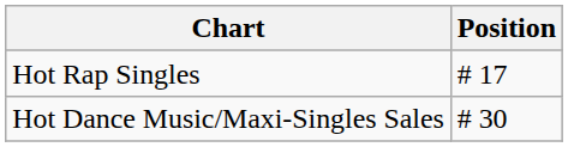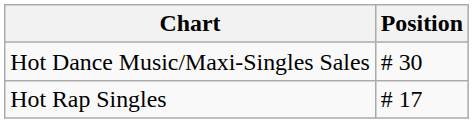 <table class="wikitable">
 <tr>
 <th align="left">Chart</th>
 <th align="left">Position</th>
 </tr>
 <tr>
+<td align="left">Hot Dance Music/Maxi-Singles Sales</td>
+<td align="left"># 30</td>
+</tr>
+<tr>
 <td align="left">Hot Rap Singles</td>
 <td align="left"># 17</td>
 </tr>
-<tr>
-<td align="left">Hot Dance Music/Maxi-Singles Sales</td>
-<td align="left"># 30</td>
-</tr>
 </table>
